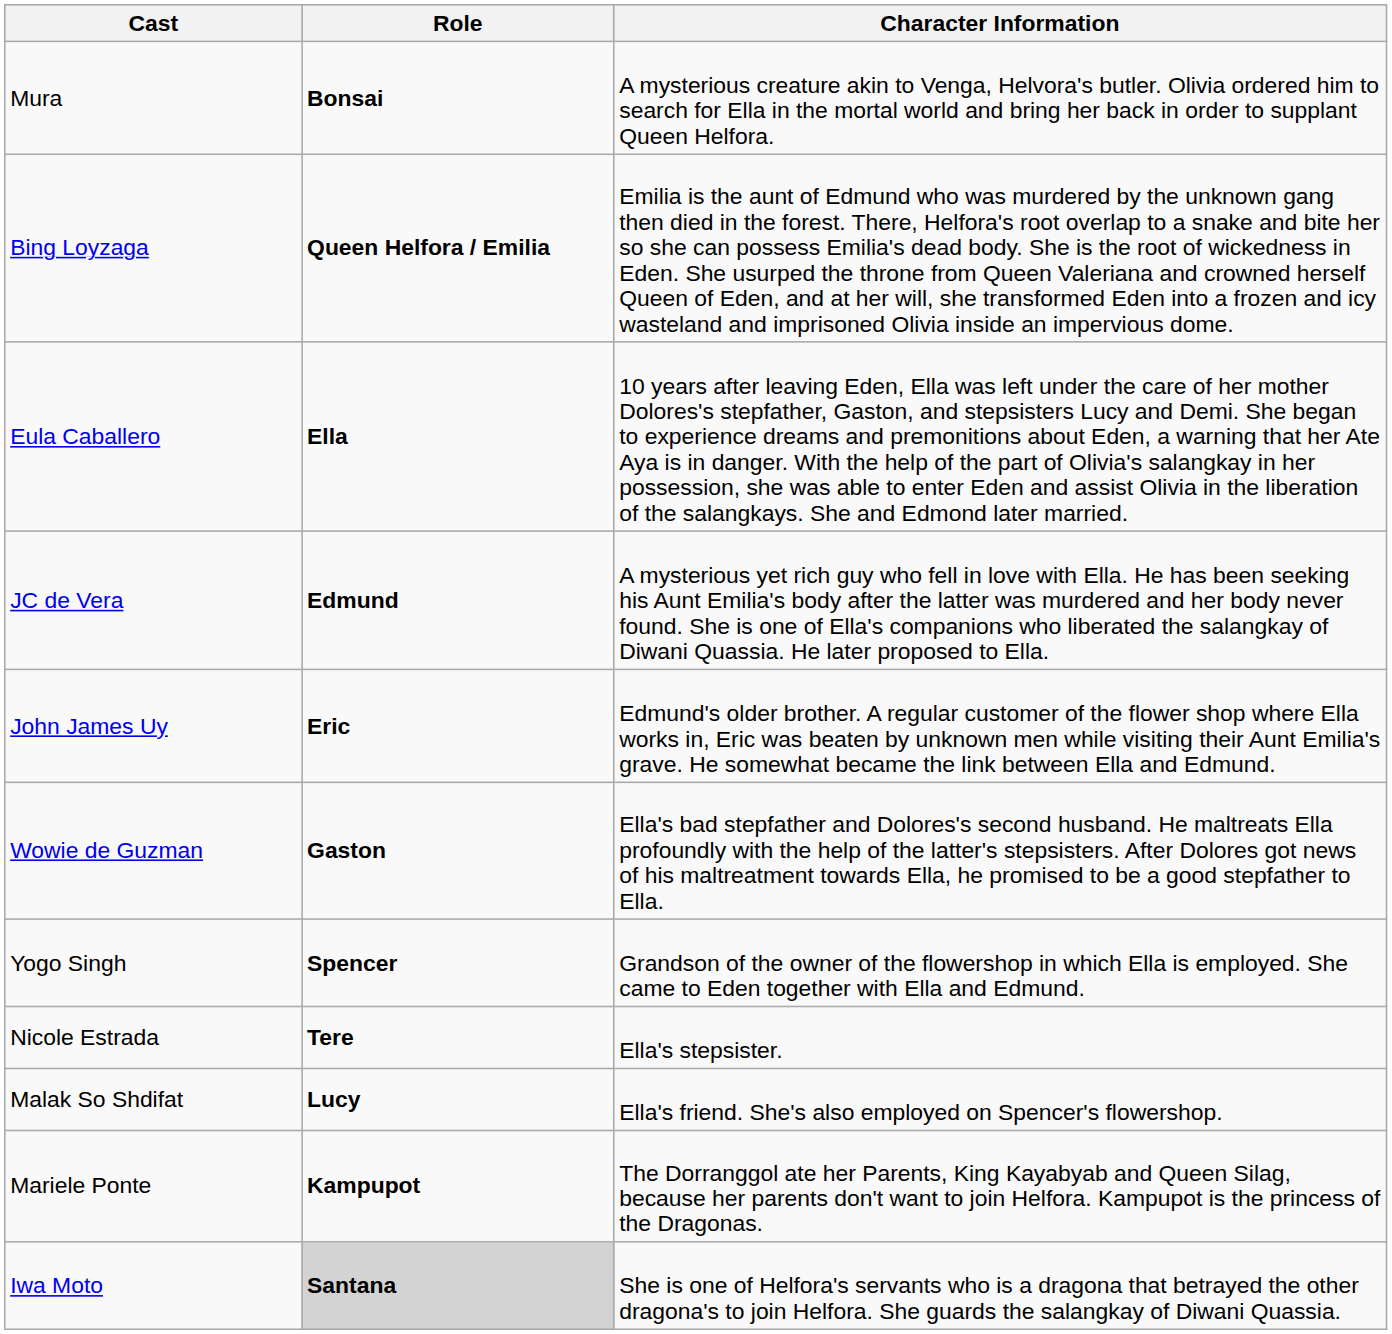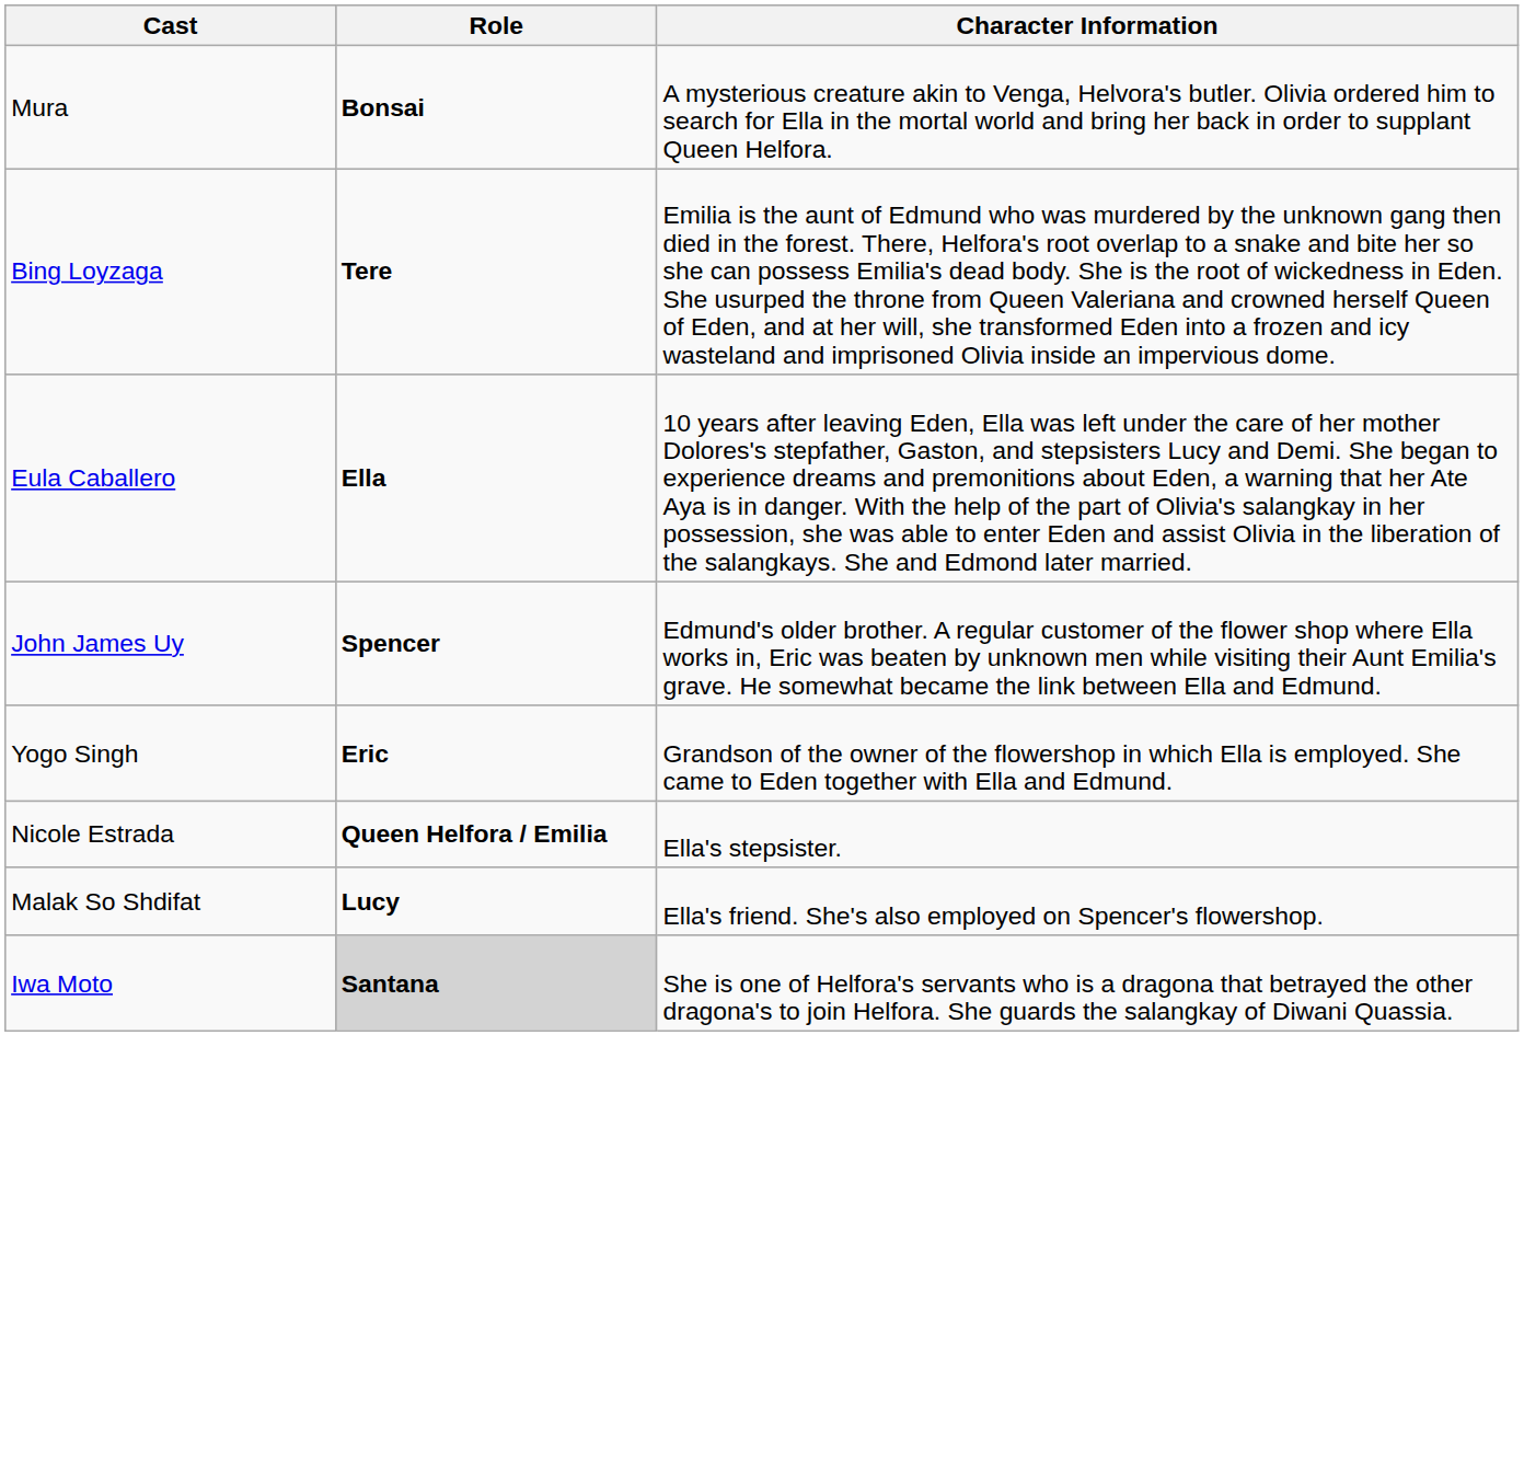 <table class="wikitable" style="font-size:90%;">
 <tr>
 <th width="5%">Cast</th>
 <th width="5%">Role</th>
 <th width="15%">Character Information</th>
 </tr>
 <tr>
 <td>Mura</td>
 <td><strong> Bonsai</strong></td>
 <td><br>A mysterious creature akin to Venga, Helvora's butler. Olivia ordered him to search for Ella in the mortal world and bring her back in order to supplant Queen Helfora.</td>
 </tr>
 <tr>
 <td><a href='#'>Bing Loyzaga</a></td>
-<td><strong>Queen Helfora / Emilia</strong></td>
+<td><strong>Tere</strong></td>
 <td><br>Emilia is the aunt of Edmund who was murdered by the unknown gang then died in the forest. There, Helfora's root overlap to a snake and  bite her so she can possess Emilia's dead body. She is the root of wickedness in Eden.  She usurped the throne from Queen Valeriana and crowned herself Queen of Eden, and at her will, she transformed Eden into a frozen and icy wasteland and imprisoned Olivia inside an impervious dome.</td>
 </tr>
 <tr>
 <td><a href='#'>Eula Caballero</a></td>
 <td><strong>Ella</strong></td>
 <td><br>10 years after leaving Eden, Ella was left under the care of her mother Dolores's stepfather, Gaston, and stepsisters Lucy and Demi. She began to experience dreams and premonitions about Eden, a warning that her Ate Aya is in danger. With the help of the part of Olivia's salangkay in her possession, she was able to enter Eden and assist Olivia in the liberation of the salangkays. She and Edmond later married.</td>
 </tr>
 <tr>
-<td><a href='#'>JC de Vera</a></td>
-<td><strong>Edmund</strong></td>
-<td><br>A mysterious yet rich guy who fell in love with Ella. He has been seeking his Aunt Emilia's body after the latter was murdered and her body never found. She is one of Ella's companions who liberated the salangkay of Diwani Quassia. He later proposed to Ella.</td>
-</tr>
-<tr>
 <td><a href='#'>John James Uy</a></td>
-<td><strong>Eric</strong></td>
+<td><strong>Spencer</strong></td>
 <td><br>Edmund's older brother. A regular customer of the flower shop where Ella works in, Eric was beaten by unknown men while visiting their Aunt Emilia's grave. He somewhat became the link between Ella and Edmund.</td>
 </tr>
 <tr>
-<td><a href='#'>Wowie de Guzman</a></td>
-<td><strong>Gaston</strong></td>
-<td><br>Ella's bad stepfather and Dolores's second husband. He maltreats Ella profoundly with the help of the latter's stepsisters. After Dolores got news of his maltreatment towards Ella, he promised to be a good stepfather to Ella.</td>
-</tr>
-<tr>
 <td>Yogo Singh</td>
-<td><strong>Spencer</strong></td>
+<td><strong>Eric</strong></td>
 <td><br>Grandson of the owner of the flowershop in which Ella is employed. She came to Eden together with Ella and Edmund.</td>
 </tr>
 <tr>
 <td>Nicole Estrada</td>
-<td><strong>Tere</strong></td>
+<td><strong>Queen Helfora / Emilia</strong></td>
 <td><br>Ella's stepsister.</td>
 </tr>
 <tr>
 <td>Malak So Shdifat</td>
 <td><strong>Lucy</strong></td>
 <td><br>Ella's friend. She's also employed on Spencer's flowershop.</td>
 </tr>
 <tr>
-<td>Mariele Ponte</td>
-<td><strong>Kampupot</strong></td>
-<td><br>The Dorranggol ate her Parents, King Kayabyab and Queen Silag, because her parents don't want to join Helfora. Kampupot is the princess of the Dragonas.</td>
-</tr>
-<tr>
 <td><a href='#'>Iwa Moto</a></td>
 <td style="background: lightgrey;"><strong>Santana </strong></td>
 <td><br>She is one of Helfora's servants who is a dragona that betrayed the other dragona's to join Helfora. She guards the salangkay of Diwani Quassia.</td>
 </tr>
 </table>
